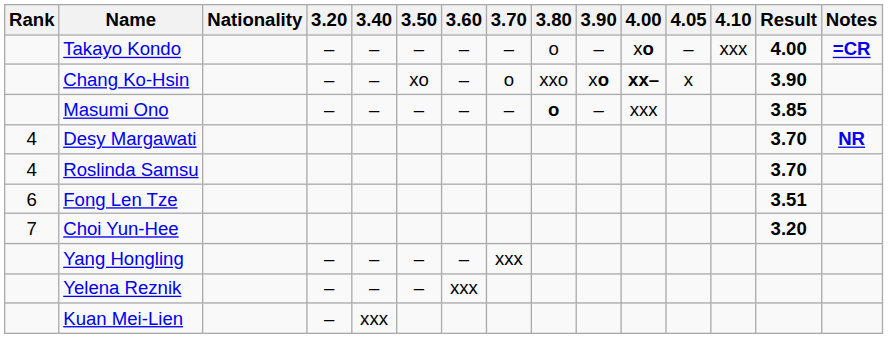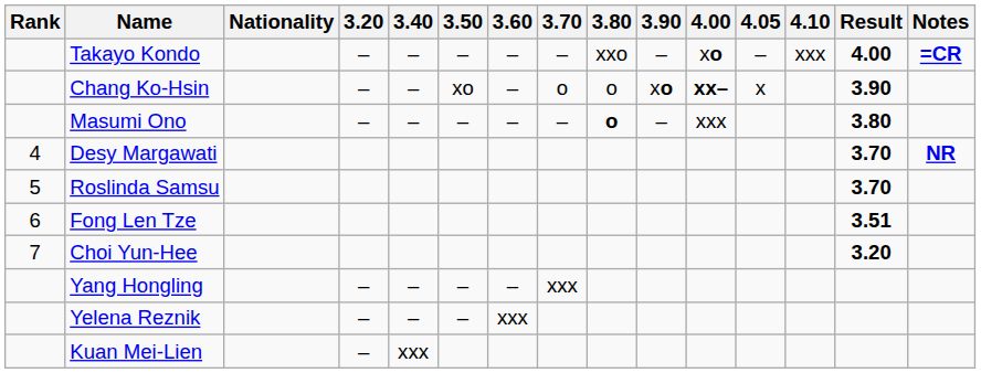 <table class="wikitable sortable" style="text-align:center;font-size:88%">
 <tr>
 <th>Rank</th>
 <th>Name</th>
 <th>Nationality</th>
 <th>3.20</th>
 <th>3.40</th>
 <th>3.50</th>
 <th>3.60</th>
 <th>3.70</th>
 <th>3.80</th>
 <th>3.90</th>
 <th>4.00</th>
 <th>4.05</th>
 <th>4.10</th>
 <th>Result</th>
 <th>Notes</th>
 </tr>
 <tr>
 <td></td>
 <td align=left><a href='#'>Takayo Kondo</a></td>
 <td align=left></td>
 <td>–</td>
 <td>–</td>
 <td>–</td>
 <td>–</td>
 <td>–</td>
-<td>o</td>
+<td>xxo</td>
 <td>–</td>
 <td>x<strong>o</strong></td>
 <td>–</td>
 <td>xxx</td>
 <td><strong>4.00</strong></td>
 <td><strong><a href='#'>=CR</a></strong></td>
 </tr>
 <tr>
 <td></td>
 <td align=left><a href='#'>Chang Ko-Hsin</a></td>
 <td align=left></td>
 <td>–</td>
 <td>–</td>
 <td>xo</td>
 <td>–</td>
 <td>o</td>
-<td>xxo</td>
+<td>o</td>
 <td>x<strong>o</strong></td>
 <td><strong>xx–</strong></td>
 <td>x</td>
 <td></td>
 <td><strong>3.90</strong></td>
 <td></td>
 </tr>
 <tr>
 <td></td>
 <td align=left><a href='#'>Masumi Ono</a></td>
 <td align=left></td>
 <td>–</td>
 <td>–</td>
 <td>–</td>
 <td>–</td>
 <td>–</td>
 <td><strong>o</strong></td>
 <td>–</td>
 <td>xxx</td>
 <td></td>
 <td></td>
-<td><strong>3.85</strong></td>
+<td><strong>3.80</strong></td>
 <td></td>
 </tr>
 <tr>
 <td>4</td>
 <td align=left><a href='#'>Desy Margawati</a></td>
 <td align=left></td>
 <td></td>
 <td></td>
 <td></td>
 <td></td>
 <td></td>
 <td></td>
 <td></td>
 <td></td>
 <td></td>
 <td></td>
 <td><strong>3.70</strong></td>
 <td><strong><a href='#'>NR</a></strong></td>
 </tr>
 <tr>
-<td>4</td>
+<td>5</td>
 <td align=left><a href='#'>Roslinda Samsu</a></td>
 <td align=left></td>
 <td></td>
 <td></td>
 <td></td>
 <td></td>
 <td></td>
 <td></td>
 <td></td>
 <td></td>
 <td></td>
 <td></td>
 <td><strong>3.70</strong></td>
 <td></td>
 </tr>
 <tr>
 <td>6</td>
 <td align=left><a href='#'>Fong Len Tze</a></td>
 <td align=left></td>
 <td></td>
 <td></td>
 <td></td>
 <td></td>
 <td></td>
 <td></td>
 <td></td>
 <td></td>
 <td></td>
 <td></td>
 <td><strong>3.51</strong></td>
 <td></td>
 </tr>
 <tr>
 <td>7</td>
 <td align=left><a href='#'>Choi Yun-Hee</a></td>
 <td align=left></td>
 <td></td>
 <td></td>
 <td></td>
 <td></td>
 <td></td>
 <td></td>
 <td></td>
 <td></td>
 <td></td>
 <td></td>
 <td><strong>3.20</strong></td>
 <td></td>
 </tr>
 <tr>
 <td></td>
 <td align=left><a href='#'>Yang Hongling</a></td>
 <td align=left></td>
 <td>–</td>
 <td>–</td>
 <td>–</td>
 <td>–</td>
 <td>xxx</td>
 <td></td>
 <td></td>
 <td></td>
 <td></td>
 <td></td>
 <td><strong></strong></td>
 <td></td>
 </tr>
 <tr>
 <td></td>
 <td align=left><a href='#'>Yelena Reznik</a></td>
 <td align=left></td>
 <td>–</td>
 <td>–</td>
 <td>–</td>
 <td>xxx</td>
 <td></td>
 <td></td>
 <td></td>
 <td></td>
 <td></td>
 <td></td>
 <td><strong></strong></td>
 <td></td>
 </tr>
 <tr>
 <td></td>
 <td align=left><a href='#'>Kuan Mei-Lien</a></td>
 <td align=left></td>
 <td>–</td>
 <td>xxx</td>
 <td></td>
 <td></td>
 <td></td>
 <td></td>
 <td></td>
 <td></td>
 <td></td>
 <td></td>
 <td><strong></strong></td>
 <td></td>
 </tr>
 </table>
